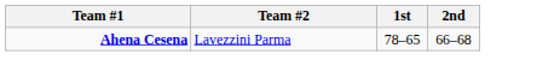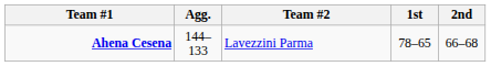 <table class=wikitable style="text-align:center">
 <tr>
 <th width=200>Team #1</th>
+<th width=50>Agg.</th>
 <th width=200>Team #2</th>
 <th width=50>1st</th>
 <th width=50>2nd</th>
 </tr>
 <tr>
 <td align=right><strong><a href='#'>Ahena Cesena</a></strong> </td>
+<td>144–133</td>
 <td align=left> <a href='#'>Lavezzini Parma</a></td>
 <td align=center>78–65</td>
 <td align=center>66–68</td>
 </tr>
 </table>
